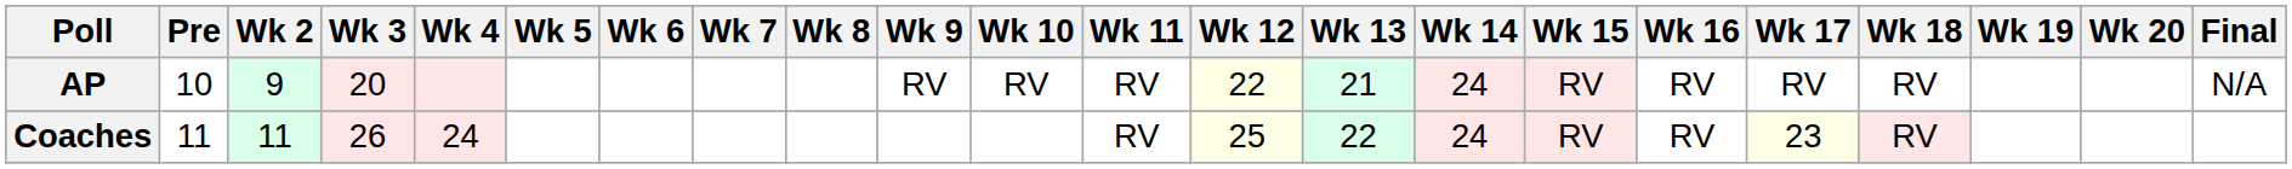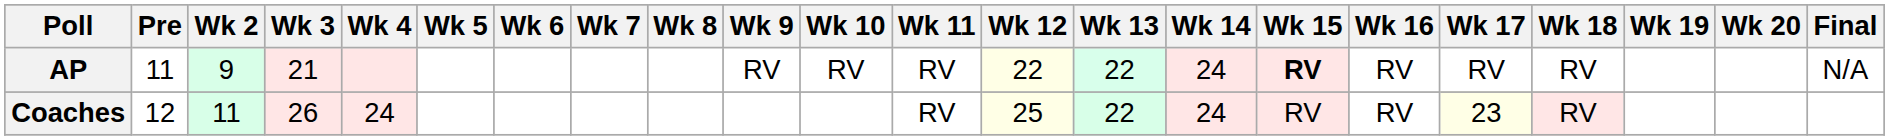 <table class="wikitable" style="white-space:nowrap;text-align:center;">
 <tr>
 <th>Poll</th>
 <th>Pre</th>
 <th>Wk 2</th>
 <th>Wk 3</th>
 <th>Wk 4</th>
 <th>Wk 5</th>
 <th>Wk 6</th>
 <th>Wk 7</th>
 <th>Wk 8</th>
 <th>Wk 9</th>
 <th>Wk 10</th>
 <th>Wk 11</th>
 <th>Wk 12</th>
 <th>Wk 13</th>
 <th>Wk 14</th>
 <th>Wk 15</th>
 <th>Wk 16</th>
 <th>Wk 17</th>
 <th>Wk 18</th>
 <th>Wk 19</th>
 <th>Wk 20</th>
 <th>Final</th>
 </tr>
 <tr>
 <th>AP</th>
-<td style="background:#FFF;">10</td>
+<td style="background:#FFF;">11</td>
 <td style="background:#D8FFE8;">9</td>
-<td style="background:#FFE6E6;">20</td>
+<td style="background:#FFE6E6;">21</td>
 <td style="background:#FFE6E6;"></td>
 <td style="background:#FFF;"></td>
 <td style="background:#FFF;"></td>
 <td style="background:#FFF;"></td>
 <td style="background:#FFF;"></td>
 <td style="background:#fff;">RV</td>
 <td style="background:#FFF;">RV</td>
 <td style="background:#FFF;">RV</td>
 <td style="background:#FFFFE6;">22</td>
-<td style="background:#D8FFEB;">21</td>
+<td style="background:#D8FFEB;">22</td>
 <td style="background:#FFE6E6;">24</td>
-<td style="background:#FFE6E6;">RV</td>
+<td style="background:#FFE6E6;"><strong>RV</strong></td>
 <td style="background:#FFF;">RV</td>
 <td style="background:#FFF;">RV</td>
 <td style="background:#FFF;">RV</td>
 <td style="background:#FFF;"></td>
 <td style="background:#FFF;"></td>
 <td style="background:#FFF;">N/A</td>
 </tr>
 <tr>
 <th>Coaches</th>
-<td style="background:#FFF;">11</td>
+<td style="background:#FFF;">12</td>
 <td style="background:#D8FFE8;">11</td>
 <td style="background:#FFE6E6;">26</td>
 <td style="background:#FFE6E6;">24</td>
 <td style="background:#FFF;"></td>
 <td style="background:#FFF;"></td>
 <td style="background:#FFF;"></td>
 <td style="background:#FFF;"></td>
 <td style="background:#FFF;"></td>
 <td style="background:#FFF;"></td>
 <td style="background:#fff;">RV</td>
 <td style="background:#FFFFE6;">25</td>
 <td style="background:#D8FFE8;">22</td>
 <td style="background:#FFE6E6;">24</td>
 <td style="background:#FFE6E6;">RV</td>
 <td style="background:#fff;">RV</td>
 <td style="background:#ffffe6;">23</td>
 <td style="background:#FFE6E6;">RV</td>
 <td style="background:#FFF;"></td>
 <td style="background:#FFF;"></td>
 <td style="background:#FFF;"></td>
 </tr>
 </table>
